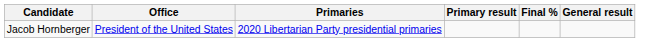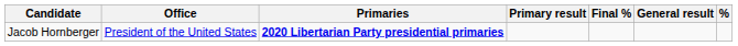 <table class="wikitable sortable">
 <tr>
 <th bgcolor="teal"><span>Candidate</span></th>
 <th bgcolor="teal"><span>Office</span></th>
 <th bgcolor="teal"><span>Primaries</span></th>
 <th bgcolor="teal"><span>Primary result</span></th>
 <th bgcolor="teal">Final %</th>
 <th bgcolor="teal"><span>General result</span></th>
+<th bgcolor="teal"><span><abbr>%</abbr></span></th>
 </tr>
 <tr style="text-align:center;">
 <td>Jacob Hornberger</td>
 <td><a href='#'>President of the United States</a></td>
-<td><a href='#'>2020 Libertarian Party presidential primaries</a></td>
+<td><strong><a href='#'>2020 Libertarian Party presidential primaries</a></strong></td>
+<td></td>
 <td></td>
 <td></td>
 <td></td>
 </tr>
 </table>
